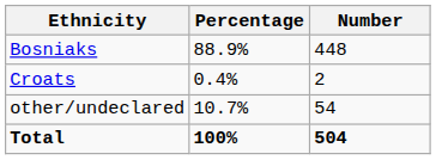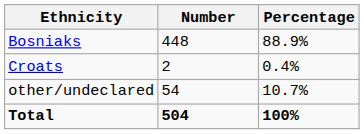 <table class="wikitable">
 <tr>
 <th width="100px">Ethnicity</th>
+<th width="80px">Number</th>
 <th width="80px">Percentage</th>
-<th width="80px">Number</th>
 </tr>
 <tr>
 <td><a href='#'>Bosniaks</a></td>
+<td>448</td>
 <td>88.9%</td>
-<td>448</td>
 </tr>
 <tr>
 <td><a href='#'>Croats</a></td>
+<td>2</td>
 <td>0.4%</td>
-<td>2</td>
 </tr>
 <tr>
 <td>other/undeclared</td>
+<td>54</td>
 <td>10.7%</td>
-<td>54</td>
 </tr>
 <tr>
 <td><strong>Total</strong></td>
+<td><strong>504</strong></td>
 <td><strong>100%</strong></td>
-<td><strong>504</strong></td>
 </tr>
 </table>
